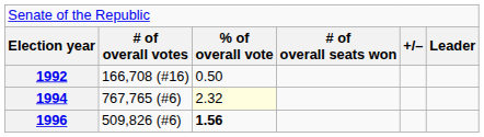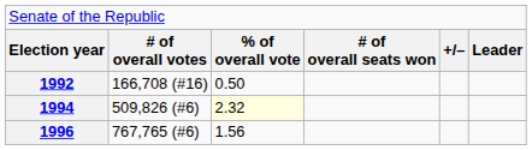 <table class=wikitable>
 <tr>
 <td colspan=6><a href='#'>Senate of the Republic</a></td>
 </tr>
 <tr>
 <th>Election year</th>
 <th># of<br>overall votes</th>
 <th>% of<br>overall vote</th>
 <th># of<br>overall seats won</th>
 <th>+/–</th>
 <th>Leader</th>
 </tr>
 <tr>
 <th><a href='#'>1992</a></th>
 <td>166,708 (#16)</td>
 <td>0.50</td>
 <td></td>
 <td></td>
 <td></td>
 </tr>
 <tr>
 <th><a href='#'>1994</a></th>
-<td>767,765 (#6)</td>
+<td>509,826 (#6)</td>
 <td style="background: lightyellow;">2.32</td>
 <td></td>
 <td></td>
 <td></td>
 </tr>
 <tr>
 <th><a href='#'>1996</a></th>
-<td>509,826 (#6)</td>
-<td><strong>1.56</strong></td>
+<td>767,765 (#6)</td>
+<td>1.56</td>
 <td></td>
 <td></td>
 <td></td>
 </tr>
 </table>
